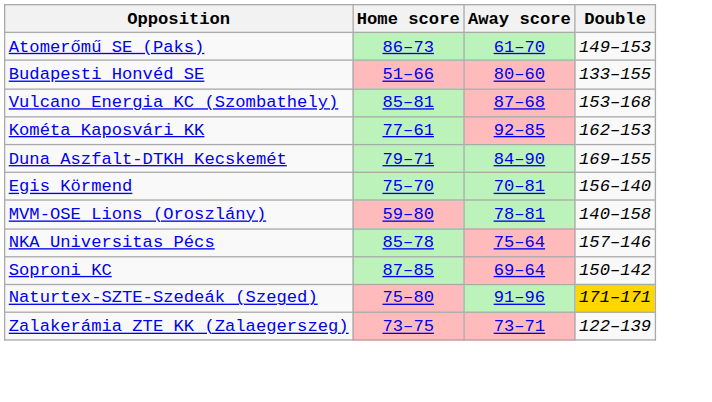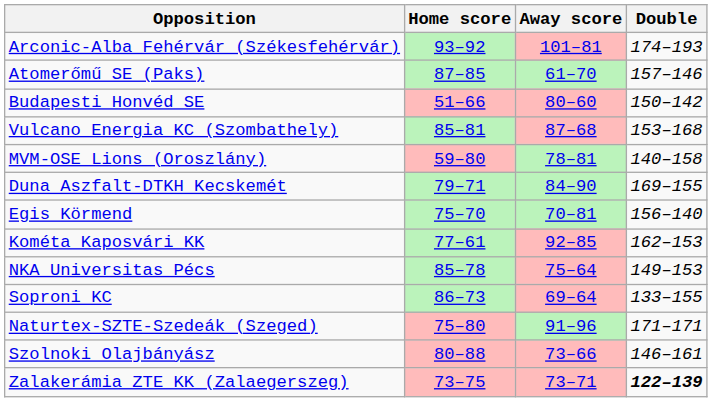 <table class="wikitable" style="font-size:100%; text-align:center;">
 <tr>
 <th>Opposition</th>
 <th>Home score</th>
 <th>Away score</th>
 <th>Double</th>
 </tr>
 <tr>
+<td align="left"><a href='#'>Arconic-Alba Fehérvár (Székesfehérvár)</a></td>
+<td bgcolor=BBF3BB><a href='#'>93–92</a></td>
+<td bgcolor=FFBBBB><a href='#'>101–81</a></td>
+<td><em>174–193</em></td>
+</tr>
+<tr>
 <td align="left"><a href='#'>Atomerőmű SE (Paks)</a></td>
-<td bgcolor=BBF3BB><a href='#'>86–73</a></td>
+<td bgcolor=BBF3BB><a href='#'>87–85</a></td>
 <td bgcolor=BBF3BB><a href='#'>61–70</a></td>
-<td><em>149–153</em></td>
+<td><em>157–146</em></td>
 </tr>
 <tr>
 <td align="left"><a href='#'>Budapesti Honvéd SE</a></td>
 <td bgcolor=FFBBBB><a href='#'>51–66</a></td>
 <td bgcolor=FFBBBB><a href='#'>80–60</a></td>
-<td><em>133–155</em></td>
+<td><em>150–142</em></td>
 </tr>
 <tr>
 <td align="left"><a href='#'>Vulcano Energia KC (Szombathely)</a></td>
 <td bgcolor=BBF3BB><a href='#'>85–81</a></td>
 <td bgcolor=FFBBBB><a href='#'>87–68</a></td>
 <td><em>153–168</em></td>
 </tr>
 <tr>
-<td align="left"><a href='#'>Kométa Kaposvári KK</a></td>
-<td bgcolor=BBF3BB><a href='#'>77–61</a></td>
-<td bgcolor=FFBBBB><a href='#'>92–85</a></td>
-<td><em>162–153</em></td>
+<td align="left"><a href='#'>MVM-OSE Lions (Oroszlány)</a></td>
+<td bgcolor=FFBBBB><a href='#'>59–80</a></td>
+<td bgcolor=BBF3BB><a href='#'>78–81</a></td>
+<td><em>140–158</em></td>
 </tr>
 <tr>
 <td align="left"><a href='#'>Duna Aszfalt-DTKH Kecskemét</a></td>
 <td bgcolor=BBF3BB><a href='#'>79–71</a></td>
 <td bgcolor=BBF3BB><a href='#'>84–90</a></td>
 <td><em>169–155</em></td>
 </tr>
 <tr>
 <td align="left"><a href='#'>Egis Körmend</a></td>
 <td bgcolor=BBF3BB><a href='#'>75–70</a></td>
 <td bgcolor=BBF3BB><a href='#'>70–81</a></td>
 <td><em>156–140</em></td>
 </tr>
 <tr>
-<td align="left"><a href='#'>MVM-OSE Lions (Oroszlány)</a></td>
-<td bgcolor=FFBBBB><a href='#'>59–80</a></td>
-<td bgcolor=BBF3BB><a href='#'>78–81</a></td>
-<td><em>140–158</em></td>
+<td align="left"><a href='#'>Kométa Kaposvári KK</a></td>
+<td bgcolor=BBF3BB><a href='#'>77–61</a></td>
+<td bgcolor=FFBBBB><a href='#'>92–85</a></td>
+<td><em>162–153</em></td>
 </tr>
 <tr>
 <td align="left"><a href='#'>NKA Universitas Pécs</a></td>
 <td bgcolor=BBF3BB><a href='#'>85–78</a></td>
 <td bgcolor=FFBBBB><a href='#'>75–64</a></td>
-<td><em>157–146</em></td>
+<td><em>149–153</em></td>
 </tr>
 <tr>
 <td align="left"><a href='#'>Soproni KC</a></td>
-<td bgcolor=BBF3BB><a href='#'>87–85</a></td>
+<td bgcolor=BBF3BB><a href='#'>86–73</a></td>
 <td bgcolor=FFBBBB><a href='#'>69–64</a></td>
-<td><em>150–142</em></td>
+<td><em>133–155</em></td>
 </tr>
 <tr>
 <td align="left"><a href='#'>Naturtex-SZTE-Szedeák (Szeged)</a></td>
 <td bgcolor=FFBBBB><a href='#'>75–80</a></td>
 <td bgcolor=BBF3BB><a href='#'>91–96</a></td>
-<td style="background: gold;"><em>171–171</em></td>
+<td><em>171–171</em></td>
+</tr>
+<tr>
+<td align="left"><a href='#'>Szolnoki Olajbányász</a></td>
+<td bgcolor=FFBBBB><a href='#'>80–88</a></td>
+<td bgcolor=FFBBBB><a href='#'>73–66</a></td>
+<td><em>146–161</em></td>
 </tr>
 <tr>
 <td align="left"><a href='#'>Zalakerámia ZTE KK (Zalaegerszeg)</a></td>
 <td bgcolor=FFBBBB><a href='#'>73–75</a></td>
 <td bgcolor=FFBBBB><a href='#'>73–71</a></td>
-<td><em>122–139</em></td>
+<td><strong><em>122–139</em></strong></td>
 </tr>
 </table>
